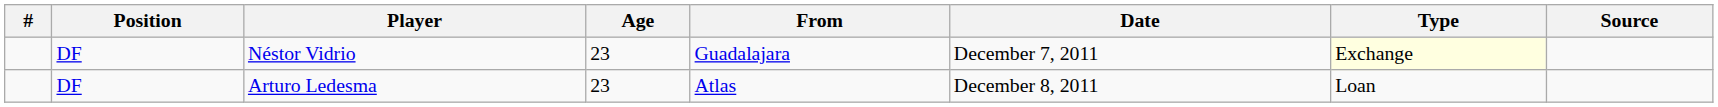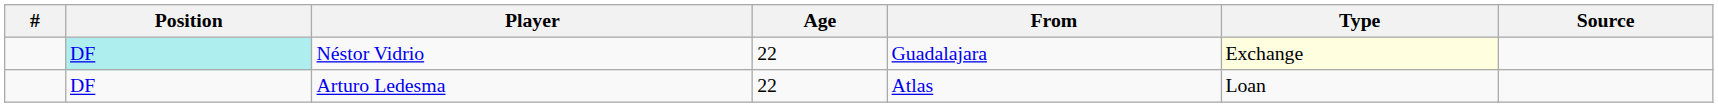 <table class="wikitable sortable" style="width:83%; text-align:center; font-size:95%; text-align:left;">
 <tr>
 <th><strong>#</strong></th>
 <th><strong>Position</strong></th>
 <th><strong>Player</strong></th>
 <th><strong>Age</strong></th>
 <th><strong>From</strong></th>
-<th><strong>Date</strong></th>
 <th><strong>Type</strong></th>
 <th><strong>Source</strong></th>
 </tr>
 <tr>
 <td></td>
-<td><a href='#'>DF</a></td>
+<td style="background: paleturquoise;"><a href='#'>DF</a></td>
 <td> <a href='#'>Néstor Vidrio</a></td>
-<td>23</td>
+<td>22</td>
 <td> <a href='#'>Guadalajara</a></td>
-<td>December 7, 2011</td>
 <td style="background: lightyellow;">Exchange</td>
 <td></td>
 </tr>
 <tr>
 <td></td>
 <td><a href='#'>DF</a></td>
 <td> <a href='#'>Arturo Ledesma</a></td>
-<td>23</td>
+<td>22</td>
 <td> <a href='#'>Atlas</a></td>
-<td>December 8, 2011</td>
 <td>Loan</td>
 <td></td>
 </tr>
 </table>
